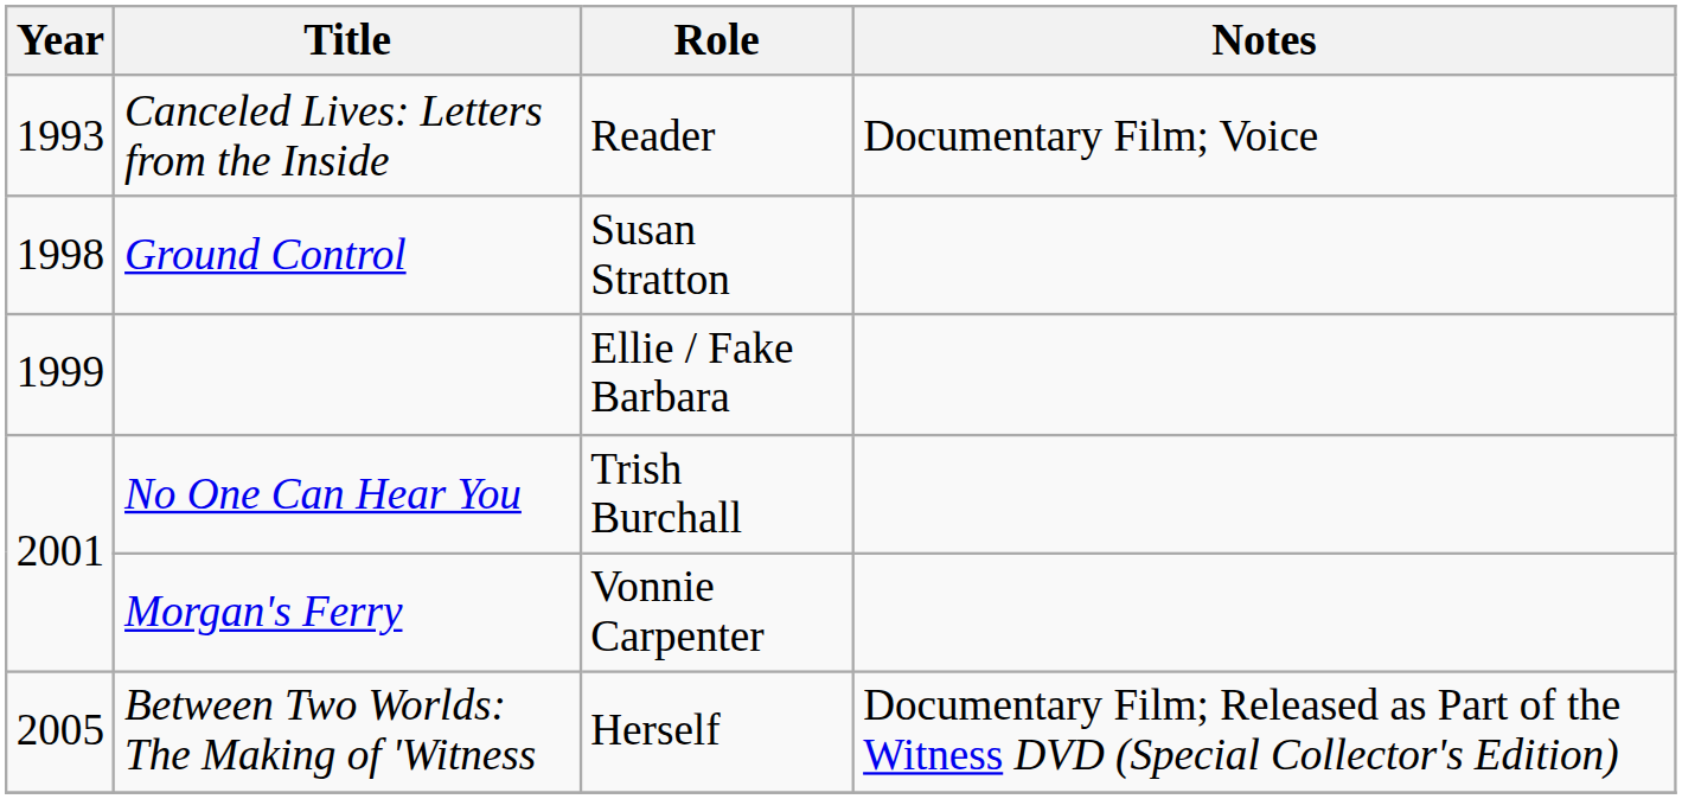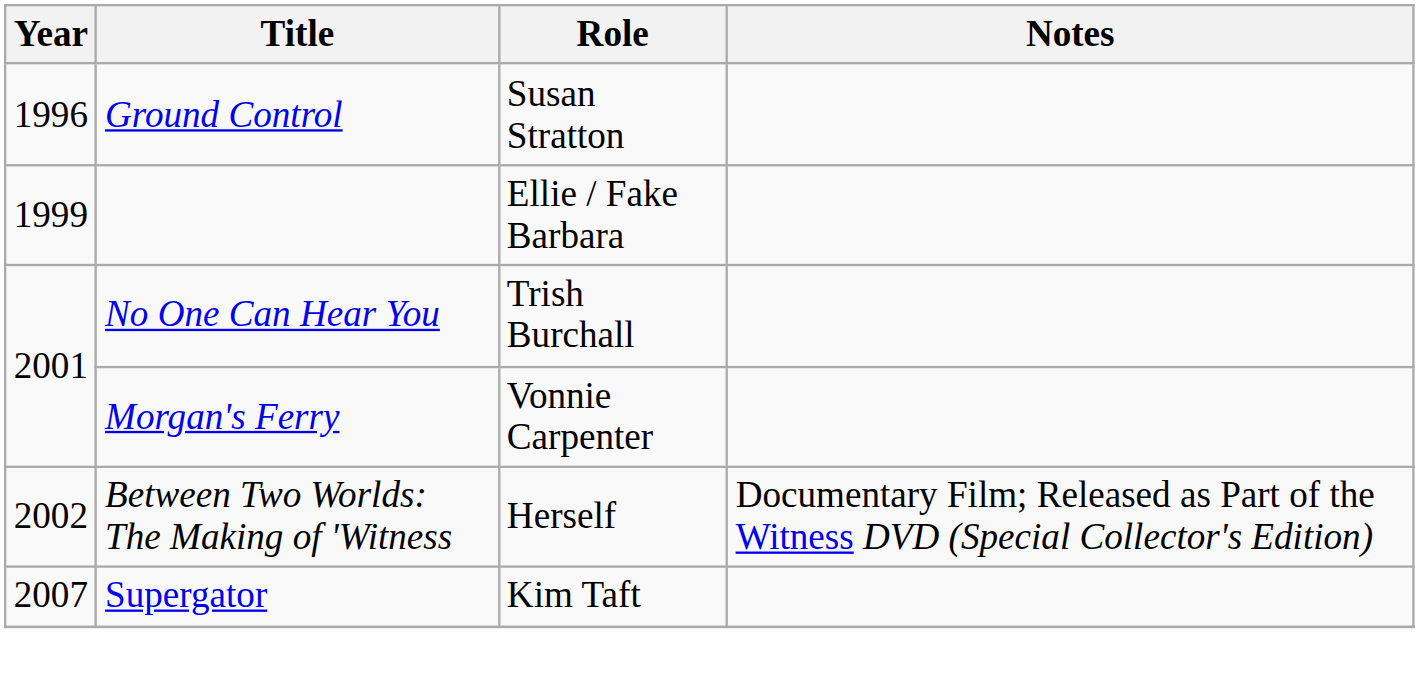 <table class="wikitable sortable">
 <tr>
 <th>Year</th>
 <th>Title</th>
 <th>Role</th>
 <th class="unsortable">Notes</th>
 </tr>
 <tr>
-<td>1993</td>
-<td><em>Canceled Lives: Letters from the Inside</em></td>
-<td>Reader</td>
-<td>Documentary Film; Voice</td>
-</tr>
-<tr>
-<td>1998</td>
+<td>1996</td>
 <td><em><a href='#'>Ground Control</a></em></td>
 <td>Susan Stratton</td>
 <td></td>
 </tr>
 <tr>
 <td>1999</td>
 <td><em></em></td>
 <td>Ellie / Fake Barbara</td>
 <td></td>
 </tr>
 <tr>
 <td rowspan="2">2001</td>
 <td><em><a href='#'>No One Can Hear You</a></em></td>
 <td>Trish Burchall</td>
 <td></td>
 </tr>
 <tr>
 <td><em><a href='#'>Morgan's Ferry</a></em></td>
 <td>Vonnie Carpenter</td>
 <td></td>
 </tr>
 <tr>
-<td>2005</td>
+<td>2002</td>
 <td><em>Between Two Worlds: The Making of 'Witness<strong></td>
 <td>Herself</td>
 <td>Documentary Film; Released as Part of the </em><a href='#'>Witness</a><em> DVD (Special Collector's Edition)</td>
 </tr>
 <tr>
+<td>2007</td>
+<td></em><a href='#'>Supergator</a><em></td>
+<td>Kim Taft</td>
+<td></td>
+</tr>
+<tr>
 </tr>
 </table>
